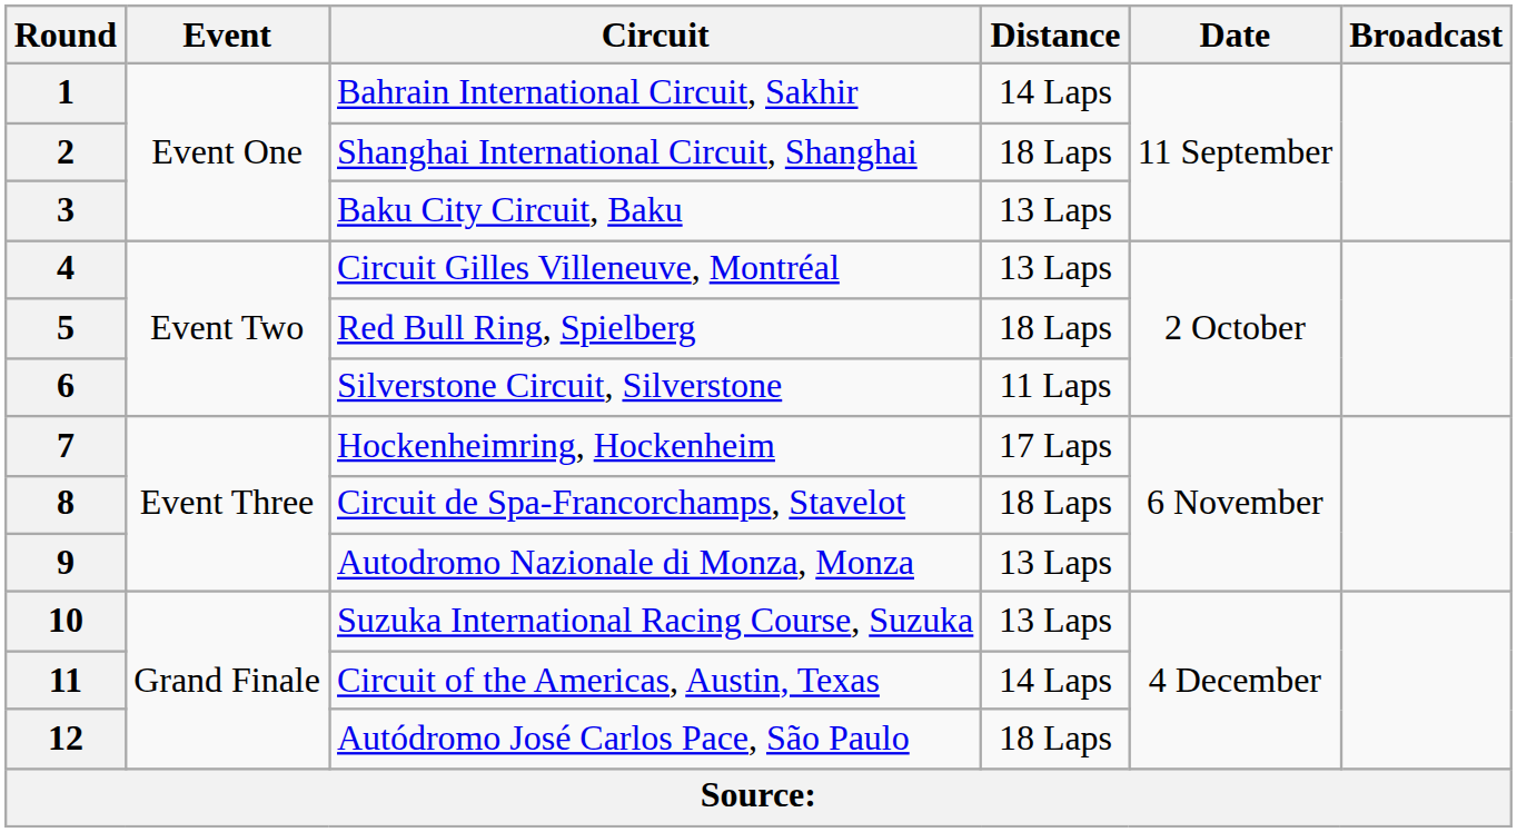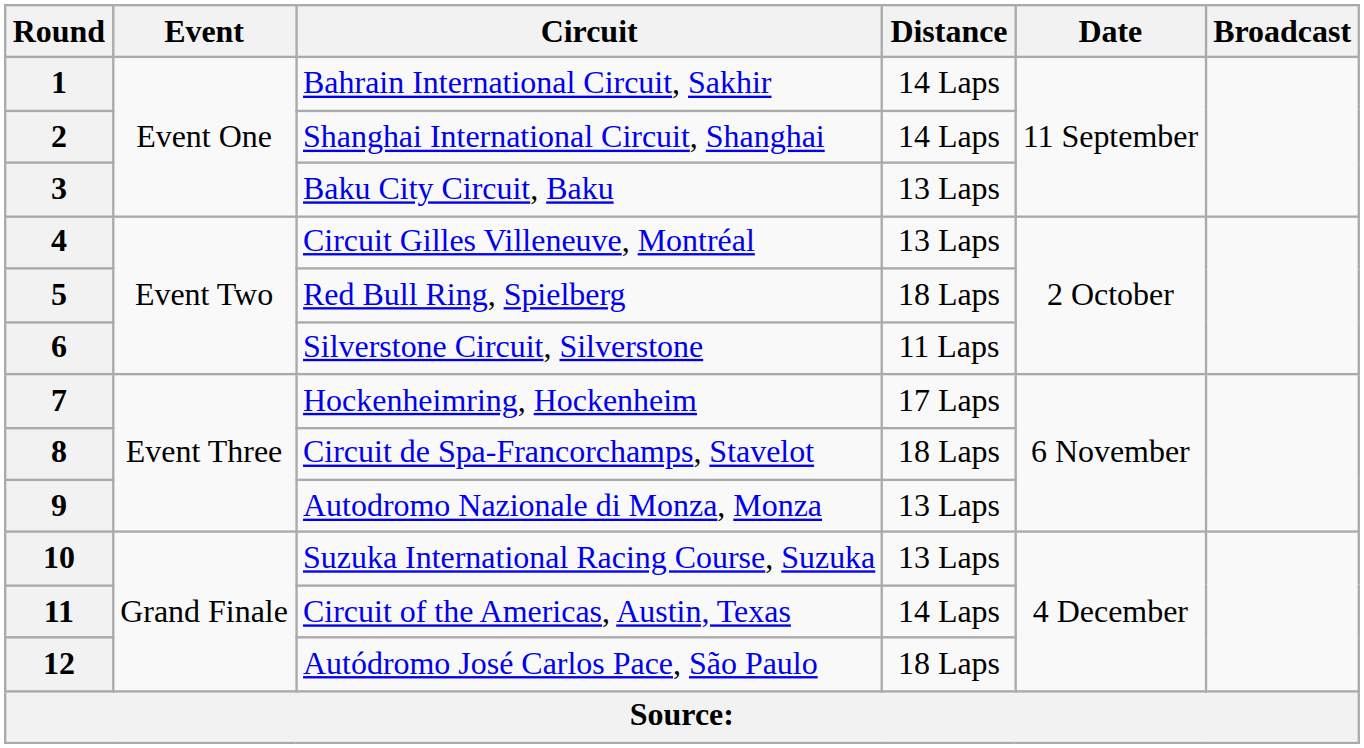 <table class="wikitable" style="font-size: 85%;">
 <tr>
 <th data-sort-type="number">Round</th>
 <th>Event</th>
 <th>Circuit</th>
 <th>Distance</th>
 <th>Date</th>
 <th>Broadcast</th>
 </tr>
 <tr>
 <th>1</th>
 <td rowspan="3" style="text-align:center">Event One</td>
 <td> <a href='#'>Bahrain International Circuit</a>, <a href='#'>Sakhir</a></td>
 <td style="text-align:center">14 Laps</td>
 <td rowspan="3" style="text-align:center">11 September</td>
 <td rowspan="3"></td>
 </tr>
 <tr>
 <th>2</th>
 <td> <a href='#'>Shanghai International Circuit</a>, <a href='#'>Shanghai</a></td>
-<td style="text-align:center">18 Laps</td>
+<td style="text-align:center">14 Laps</td>
 </tr>
 <tr>
 <th>3</th>
 <td> <a href='#'>Baku City Circuit</a>, <a href='#'>Baku</a></td>
 <td style="text-align:center">13 Laps</td>
 </tr>
 <tr>
 <th>4</th>
 <td rowspan="3" style="text-align:center">Event Two</td>
 <td> <a href='#'>Circuit Gilles Villeneuve</a>, <a href='#'>Montréal</a></td>
 <td style="text-align:center">13 Laps</td>
 <td rowspan="3" style="text-align:center">2 October</td>
 <td rowspan="3"></td>
 </tr>
 <tr>
 <th>5</th>
 <td> <a href='#'>Red Bull Ring</a>, <a href='#'>Spielberg</a></td>
 <td style="text-align:center">18 Laps</td>
 </tr>
 <tr>
 <th>6</th>
 <td> <a href='#'>Silverstone Circuit</a>, <a href='#'>Silverstone</a></td>
 <td style="text-align:center">11 Laps</td>
 </tr>
 <tr>
 <th>7</th>
 <td rowspan="3" style="text-align:center">Event Three</td>
 <td> <a href='#'>Hockenheimring</a>, <a href='#'>Hockenheim</a></td>
 <td style="text-align:center">17 Laps</td>
 <td rowspan="3" style="text-align:center">6 November</td>
 <td rowspan="3"></td>
 </tr>
 <tr>
 <th>8</th>
 <td> <a href='#'>Circuit de Spa-Francorchamps</a>, <a href='#'>Stavelot</a></td>
 <td style="text-align:center">18 Laps</td>
 </tr>
 <tr>
 <th>9</th>
 <td> <a href='#'>Autodromo Nazionale di Monza</a>, <a href='#'>Monza</a></td>
 <td style="text-align:center">13 Laps</td>
 </tr>
 <tr>
 <th>10</th>
 <td rowspan="3" style="text-align:center">Grand Finale</td>
 <td> <a href='#'>Suzuka International Racing Course</a>, <a href='#'>Suzuka</a></td>
 <td style="text-align:center">13 Laps</td>
 <td rowspan="3" style="text-align:center">4 December</td>
 <td rowspan="3"></td>
 </tr>
 <tr>
 <th>11</th>
 <td> <a href='#'>Circuit of the Americas</a>, <a href='#'>Austin, Texas</a></td>
 <td style="text-align:center">14 Laps</td>
 </tr>
 <tr>
 <th>12</th>
 <td> <a href='#'>Autódromo José Carlos Pace</a>, <a href='#'>São Paulo</a></td>
 <td style="text-align:center">18 Laps</td>
 </tr>
 <tr>
 <th colspan="6" style="text-align:center"><strong>Source</strong>:</th>
 </tr>
 </table>
